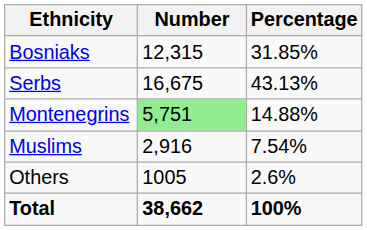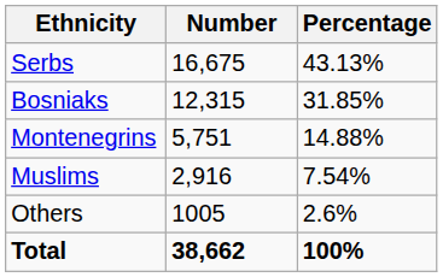 <table class="wikitable">
 <tr>
 <th width="100px">Ethnicity</th>
 <th width="80px">Number</th>
 <th width="80px">Percentage</th>
 </tr>
 <tr>
+<td><a href='#'>Serbs</a></td>
+<td>16,675</td>
+<td>43.13%</td>
+</tr>
+<tr>
 <td><a href='#'>Bosniaks</a></td>
 <td>12,315</td>
 <td>31.85%</td>
 </tr>
 <tr>
-<td><a href='#'>Serbs</a></td>
-<td>16,675</td>
-<td>43.13%</td>
-</tr>
-<tr>
 <td><a href='#'>Montenegrins</a></td>
-<td style="background: lightgreen;">5,751</td>
+<td>5,751</td>
 <td>14.88%</td>
 </tr>
 <tr>
 <td><a href='#'>Muslims</a></td>
 <td>2,916</td>
 <td>7.54%</td>
 </tr>
 <tr>
 <td>Others</td>
 <td>1005</td>
 <td>2.6%</td>
 </tr>
 <tr>
 <td><strong>Total</strong></td>
 <td><strong>38,662</strong></td>
 <td><strong>100%</strong></td>
 </tr>
 </table>
